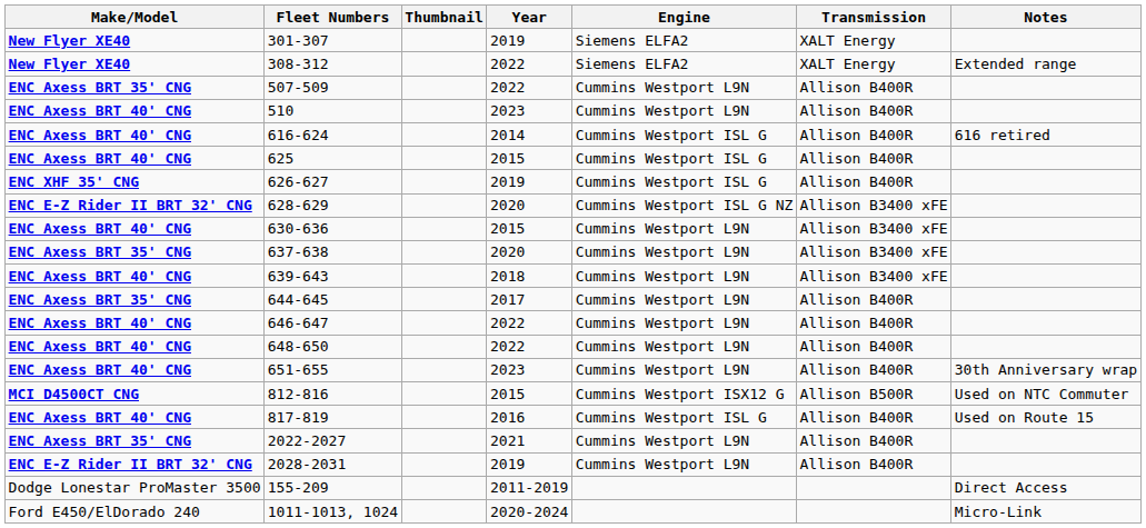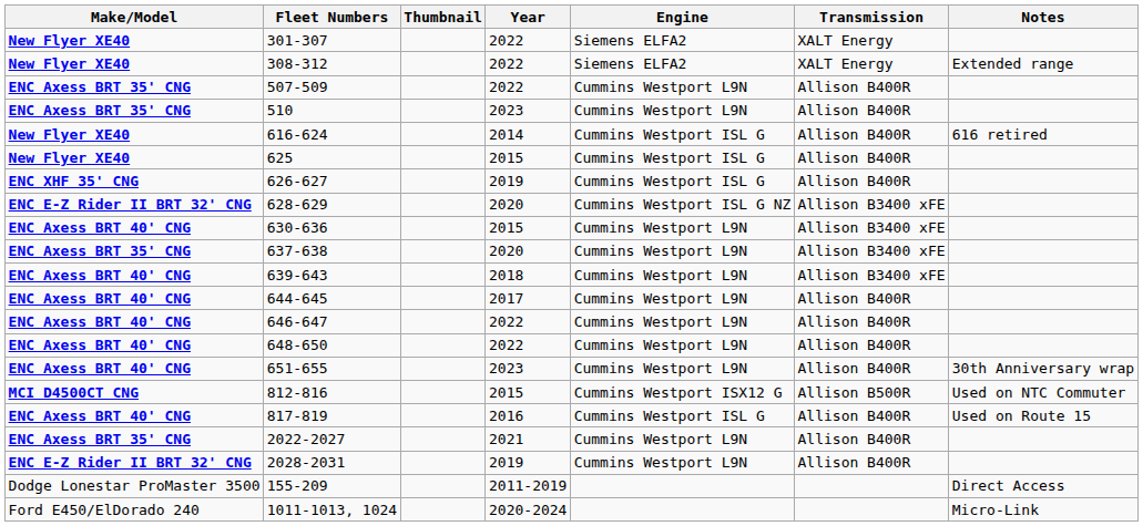 <table class="wikitable">
 <tr>
 <th>Make/Model</th>
 <th>Fleet Numbers</th>
 <th>Thumbnail</th>
 <th>Year</th>
 <th>Engine</th>
 <th>Transmission</th>
 <th>Notes</th>
 </tr>
 <tr>
 <td><strong><a href='#'>New Flyer XE40</a></strong></td>
 <td>301-307</td>
 <td></td>
-<td>2019</td>
+<td>2022</td>
 <td>Siemens ELFA2</td>
 <td>XALT Energy</td>
 <td></td>
 </tr>
 <tr>
 <td><strong><a href='#'>New Flyer XE40</a></strong></td>
 <td>308-312</td>
 <td></td>
 <td>2022</td>
 <td>Siemens ELFA2</td>
 <td>XALT Energy</td>
 <td>Extended range</td>
 </tr>
 <tr>
 <td><strong><a href='#'>ENC Axess BRT 35' CNG</a></strong></td>
 <td>507-509</td>
 <td></td>
 <td>2022</td>
 <td>Cummins Westport L9N</td>
 <td>Allison B400R</td>
 <td></td>
 </tr>
 <tr>
-<td><strong><a href='#'>ENC Axess BRT 40' CNG</a></strong></td>
+<td><strong><a href='#'>ENC Axess BRT 35' CNG</a></strong></td>
 <td>510</td>
 <td></td>
 <td>2023</td>
 <td>Cummins Westport L9N</td>
 <td>Allison B400R</td>
 <td></td>
 </tr>
 <tr>
-<td><strong><a href='#'>ENC Axess BRT 40' CNG</a></strong></td>
+<td><strong><a href='#'>New Flyer XE40</a></strong></td>
 <td>616-624</td>
 <td></td>
 <td>2014</td>
 <td>Cummins Westport ISL G</td>
 <td>Allison B400R</td>
 <td>616 retired</td>
 </tr>
 <tr>
-<td><strong><a href='#'>ENC Axess BRT 40' CNG</a></strong></td>
+<td><strong><a href='#'>New Flyer XE40</a></strong></td>
 <td>625</td>
 <td></td>
 <td>2015</td>
 <td>Cummins Westport ISL G</td>
 <td>Allison B400R</td>
 <td></td>
 </tr>
 <tr>
 <td><strong><a href='#'>ENC XHF 35' CNG</a></strong></td>
 <td>626-627</td>
 <td></td>
 <td>2019</td>
 <td>Cummins Westport ISL G</td>
 <td>Allison B400R</td>
 <td></td>
 </tr>
 <tr>
 <td><a href='#'><strong>ENC E-Z Rider II BRT 32' CNG</strong></a></td>
 <td>628-629</td>
 <td></td>
 <td>2020</td>
 <td>Cummins Westport ISL G NZ</td>
 <td>Allison B3400 xFE</td>
 <td></td>
 </tr>
 <tr>
 <td><strong><a href='#'>ENC Axess BRT 40' CNG</a></strong></td>
 <td>630-636</td>
 <td></td>
 <td>2015</td>
 <td>Cummins Westport L9N</td>
 <td>Allison B3400 xFE</td>
 <td></td>
 </tr>
 <tr>
 <td><strong><a href='#'>ENC Axess BRT 35' CNG</a></strong></td>
 <td>637-638</td>
 <td></td>
 <td>2020</td>
 <td>Cummins Westport L9N</td>
 <td>Allison B3400 xFE</td>
 <td></td>
 </tr>
 <tr>
 <td><strong><a href='#'>ENC Axess BRT 40' CNG</a></strong></td>
 <td>639-643</td>
 <td></td>
 <td>2018</td>
 <td>Cummins Westport L9N</td>
 <td>Allison B3400 xFE</td>
 <td></td>
 </tr>
 <tr>
-<td><strong><a href='#'>ENC Axess BRT 35' CNG</a></strong></td>
+<td><strong><a href='#'>ENC Axess BRT 40' CNG</a></strong></td>
 <td>644-645</td>
 <td></td>
 <td>2017</td>
 <td>Cummins Westport L9N</td>
 <td>Allison B400R</td>
 <td></td>
 </tr>
 <tr>
 <td><strong><a href='#'>ENC Axess BRT 40' CNG</a></strong></td>
 <td>646-647</td>
 <td></td>
 <td>2022</td>
 <td>Cummins Westport L9N</td>
 <td>Allison B400R</td>
 <td></td>
 </tr>
 <tr>
 <td><strong><a href='#'>ENC Axess BRT 40' CNG</a></strong></td>
 <td>648-650</td>
 <td></td>
 <td>2022</td>
 <td>Cummins Westport L9N</td>
 <td>Allison B400R</td>
 <td></td>
 </tr>
 <tr>
 <td><strong><a href='#'>ENC Axess BRT 40' CNG</a></strong></td>
 <td>651-655</td>
 <td></td>
 <td>2023</td>
 <td>Cummins Westport L9N</td>
 <td>Allison B400R</td>
 <td>30th Anniversary wrap</td>
 </tr>
 <tr>
 <td><a href='#'><strong>MCI D4500CT CNG</strong></a></td>
 <td>812-816</td>
 <td></td>
 <td>2015</td>
 <td>Cummins Westport ISX12 G</td>
 <td>Allison B500R</td>
 <td>Used on NTC Commuter</td>
 </tr>
 <tr>
 <td><strong><a href='#'>ENC Axess BRT 40' CNG</a></strong></td>
 <td>817-819</td>
 <td></td>
 <td>2016</td>
 <td>Cummins Westport ISL G</td>
 <td>Allison B400R</td>
 <td>Used on Route 15</td>
 </tr>
 <tr>
 <td><strong><a href='#'>ENC Axess BRT 35' CNG</a></strong></td>
 <td>2022-2027</td>
 <td></td>
 <td>2021</td>
 <td>Cummins Westport L9N</td>
 <td>Allison B400R</td>
 <td></td>
 </tr>
 <tr>
 <td><a href='#'><strong>ENC E-Z Rider II BRT 32' CNG</strong></a></td>
 <td>2028-2031</td>
 <td></td>
 <td>2019</td>
 <td>Cummins Westport L9N</td>
 <td>Allison B400R</td>
 <td></td>
 </tr>
 <tr>
 <td>Dodge Lonestar ProMaster 3500</td>
 <td>155-209</td>
 <td></td>
 <td>2011-2019</td>
 <td></td>
 <td></td>
 <td>Direct Access</td>
 </tr>
 <tr>
 <td>Ford E450/ElDorado 240</td>
 <td>1011-1013, 1024</td>
 <td></td>
 <td>2020-2024</td>
 <td></td>
 <td></td>
 <td>Micro-Link</td>
 </tr>
 </table>
